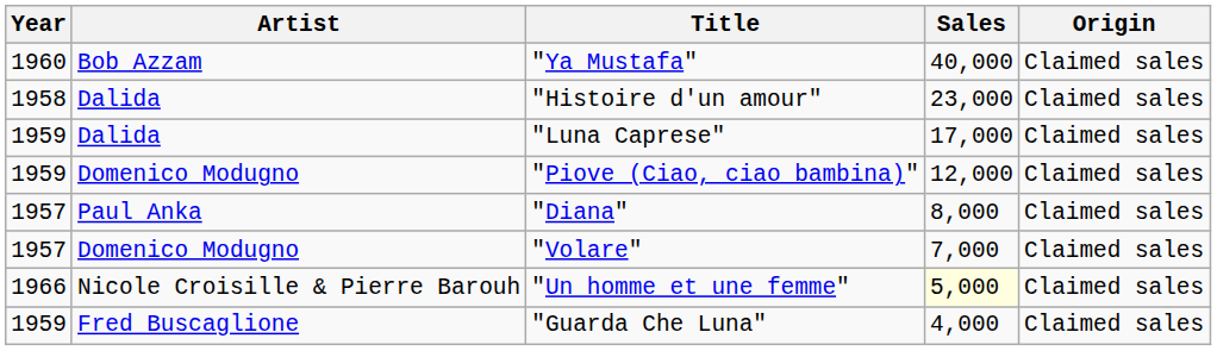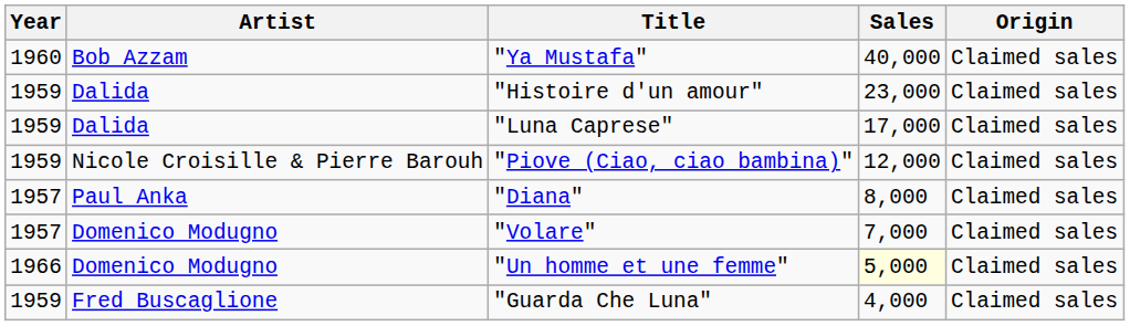 <table class="wikitable">
 <tr>
 <th>Year</th>
 <th>Artist</th>
 <th>Title</th>
 <th>Sales</th>
 <th>Origin</th>
 </tr>
 <tr>
 <td>1960</td>
 <td><a href='#'>Bob Azzam</a></td>
 <td>"<a href='#'>Ya Mustafa</a>"</td>
 <td>40,000</td>
 <td>Claimed sales</td>
 </tr>
 <tr>
-<td>1958</td>
+<td>1959</td>
 <td><a href='#'>Dalida</a></td>
 <td>"Histoire d'un amour"</td>
 <td>23,000</td>
 <td>Claimed sales</td>
 </tr>
 <tr>
 <td>1959</td>
 <td><a href='#'>Dalida</a></td>
 <td>"Luna Caprese"</td>
 <td>17,000</td>
 <td>Claimed sales</td>
 </tr>
 <tr>
 <td>1959</td>
-<td><a href='#'>Domenico Modugno</a></td>
+<td>Nicole Croisille & Pierre Barouh</td>
 <td>"<a href='#'>Piove (Ciao, ciao bambina)</a>"</td>
 <td>12,000</td>
 <td>Claimed sales</td>
 </tr>
 <tr>
 <td>1957</td>
 <td><a href='#'>Paul Anka</a></td>
 <td>"<a href='#'>Diana</a>"</td>
 <td>8,000</td>
 <td>Claimed sales</td>
 </tr>
 <tr>
 <td>1957</td>
 <td><a href='#'>Domenico Modugno</a></td>
 <td>"<a href='#'>Volare</a>"</td>
 <td>7,000</td>
 <td>Claimed sales</td>
 </tr>
 <tr>
 <td>1966</td>
-<td>Nicole Croisille & Pierre Barouh</td>
+<td><a href='#'>Domenico Modugno</a></td>
 <td>"<a href='#'>Un homme et une femme</a>"</td>
 <td style="background: lightyellow;">5,000</td>
 <td>Claimed sales</td>
 </tr>
 <tr>
 <td>1959</td>
 <td><a href='#'>Fred Buscaglione</a></td>
 <td>"Guarda Che Luna"</td>
 <td>4,000</td>
 <td>Claimed sales</td>
 </tr>
 </table>
